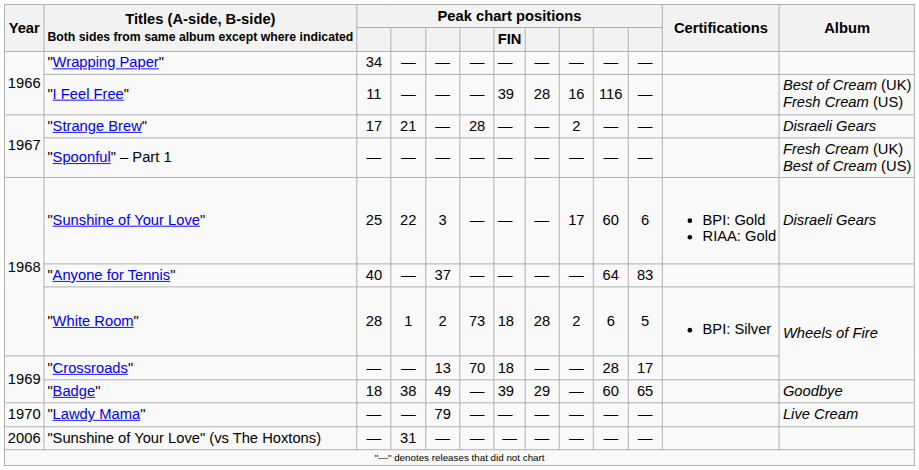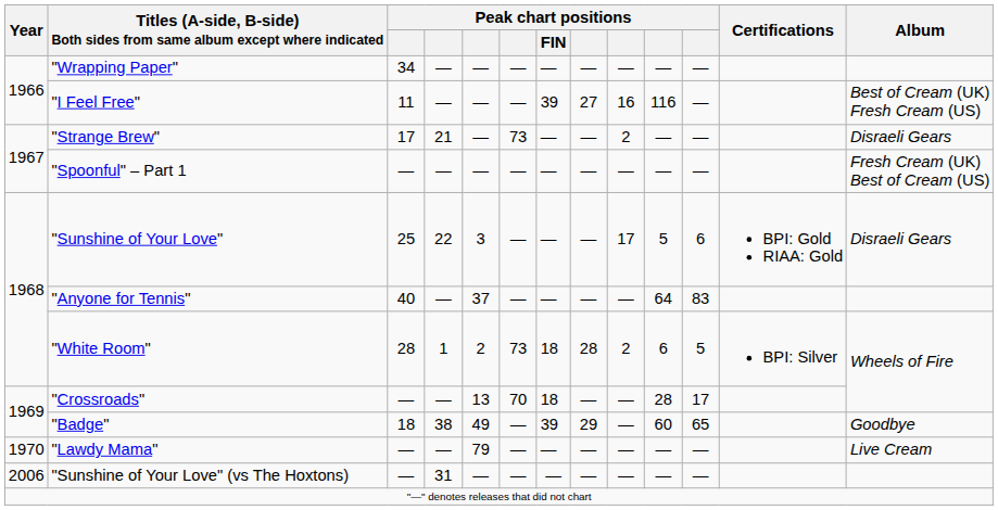 <table class="wikitable plainrowheaders">
 <tr>
 <th rowspan="2">Year</th>
 <th rowspan="2">Titles (A-side, B-side)<br><small>Both sides from same album except where indicated</small></th>
 <th colspan="9">Peak chart positions</th>
 <th rowspan="2">Certifications</th>
 <th rowspan="2">Album</th>
 </tr>
 <tr>
 <th style="width:30px;"></th>
 <th style="width:30px;"></th>
 <th style="width:30px;"></th>
 <th style="width:30px;"></th>
 <th>FIN<br></th>
 <th style="width:30px;"></th>
 <th style="width:30px;"><br></th>
 <th style="width:30px;"></th>
 <th style="width:30px;"></th>
 </tr>
 <tr>
 <td rowspan="2">1966</td>
 <td>"<a href='#'>Wrapping Paper</a>"<br></td>
 <td align=center>34</td>
 <td align=center>—</td>
 <td align=center>—</td>
 <td align=center>—</td>
 <td>—</td>
 <td align=center>—</td>
 <td align=center>—</td>
 <td align=center>—</td>
 <td align=center>—</td>
 <td></td>
 <td></td>
 </tr>
 <tr>
 <td>"<a href='#'>I Feel Free</a>"<br></td>
 <td align=center>11</td>
 <td align=center>—</td>
 <td align=center>—</td>
 <td align=center>—</td>
 <td>39</td>
-<td align=center>28</td>
+<td align=center>27</td>
 <td align=center>16</td>
 <td align=center>116<br></td>
 <td align=center>—</td>
 <td></td>
 <td><em>Best of Cream</em> (UK)<br><em>Fresh Cream</em> (US)</td>
 </tr>
 <tr>
 <td rowspan="2">1967</td>
 <td>"<a href='#'>Strange Brew</a>"<br></td>
 <td align=center>17</td>
 <td align=center>21</td>
 <td align=center>—</td>
-<td align=center>28</td>
+<td align=center>73</td>
 <td>—</td>
 <td align=center>—</td>
 <td align=center>2</td>
 <td align=center>—</td>
 <td align=center>—</td>
 <td></td>
 <td><em>Disraeli Gears</em></td>
 </tr>
 <tr>
 <td>"<a href='#'>Spoonful</a>" – Part 1<br></td>
 <td align=center>—</td>
 <td align=center>—</td>
 <td align=center>—</td>
 <td align=center>—</td>
 <td>—</td>
 <td align=center>—</td>
 <td align=center>—</td>
 <td align=center>—</td>
 <td align=center>—</td>
 <td></td>
 <td><em>Fresh Cream</em> (UK)<br><em>Best of Cream</em> (US)</td>
 </tr>
 <tr>
 <td rowspan="3">1968</td>
 <td>"<a href='#'>Sunshine of Your Love</a>"<br></td>
 <td align=center>25</td>
 <td align=center>22</td>
 <td align=center>3</td>
 <td align=center>—</td>
 <td>—</td>
 <td align=center>—</td>
 <td align=center>17</td>
-<td align=center>60</td>
+<td align=center>5</td>
 <td align=center>6</td>
 <td><br><ul><li>BPI: Gold</li><li>RIAA: Gold</li></ul></td>
 <td><em>Disraeli Gears</em></td>
 </tr>
 <tr>
 <td>"<a href='#'>Anyone for Tennis</a>"<br></td>
 <td align=center>40</td>
 <td align=center>—</td>
 <td align=center>37</td>
 <td align=center>—</td>
 <td>—</td>
 <td align=center>—</td>
 <td align=center>—</td>
 <td align=center>64</td>
 <td align=center>83</td>
 <td></td>
 <td></td>
 </tr>
 <tr>
 <td>"<a href='#'>White Room</a>"<br></td>
 <td align=center>28</td>
 <td align=center>1</td>
 <td align=center>2</td>
 <td align=center>73</td>
 <td>18</td>
 <td align=center>28</td>
 <td align=center>2</td>
 <td align=center>6</td>
 <td align=center>5</td>
 <td><br><ul><li>BPI: Silver</li></ul></td>
 <td rowspan="2"><em>Wheels of Fire</em></td>
 </tr>
 <tr>
 <td rowspan="2">1969</td>
 <td>"<a href='#'>Crossroads</a>"<br></td>
 <td align=center>—</td>
 <td align=center>—</td>
 <td align=center>13</td>
 <td align=center>70</td>
 <td>18</td>
 <td align=center>—</td>
 <td align=center>—</td>
 <td align=center>28</td>
 <td align=center>17</td>
 <td></td>
 </tr>
 <tr>
 <td>"<a href='#'>Badge</a>"<br></td>
 <td align=center>18</td>
 <td align=center>38</td>
 <td align=center>49</td>
 <td align=center>—</td>
 <td>39</td>
 <td align=center>29</td>
 <td align=center>—</td>
 <td align=center>60</td>
 <td align=center>65</td>
 <td></td>
 <td><em>Goodbye</em></td>
 </tr>
 <tr>
 <td>1970</td>
 <td>"<a href='#'>Lawdy Mama</a>"<br></td>
 <td align=center>—</td>
 <td align=center>—</td>
 <td align=center>79</td>
 <td align=center>—</td>
 <td>—</td>
 <td align=center>—</td>
 <td align=center>—</td>
 <td align=center>—</td>
 <td align=center>—</td>
 <td></td>
 <td><em>Live Cream</em></td>
 </tr>
 <tr>
 <td>2006</td>
 <td>"Sunshine of Your Love" (vs The Hoxtons)</td>
 <td align=center>—</td>
 <td align=center>31</td>
 <td align=center>—</td>
 <td align=center>—</td>
 <td align=center>—</td>
 <td align=center>—</td>
 <td align=center>—</td>
 <td align=center>—</td>
 <td align=center>—</td>
 <td></td>
 <td></td>
 </tr>
 <tr>
 <td colspan="13" style="text-align:center; font-size:8pt;">"—" denotes releases that did not chart</td>
 </tr>
 </table>
